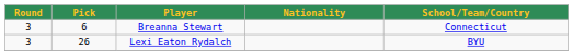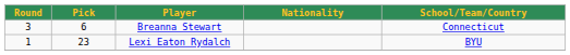 <table class="wikitable" style="text-align: center; width:60em">
 <tr>
 <th style="background:#2E8B57; color:#FFC322;" width="2%">Round</th>
 <th style="background:#2E8B57; color:#FFC322;" width="5%">Pick</th>
 <th style="background:#2E8B57; color:#FFC322;" width="10%">Player</th>
 <th style="background:#2E8B57; color:#FFC322;" width="10%">Nationality</th>
 <th style="background:#2E8B57; color:#FFC322;" width="10%">School/Team/Country</th>
 </tr>
 <tr>
 <td>3</td>
 <td>6</td>
 <td><a href='#'>Breanna Stewart</a></td>
 <td></td>
 <td><a href='#'>Connecticut</a></td>
 </tr>
 <tr>
-<td>3</td>
-<td>26</td>
+<td>1</td>
+<td>23</td>
 <td><a href='#'>Lexi Eaton Rydalch</a></td>
 <td></td>
 <td><a href='#'>BYU</a></td>
 </tr>
 <tr>
 </tr>
 </table>
